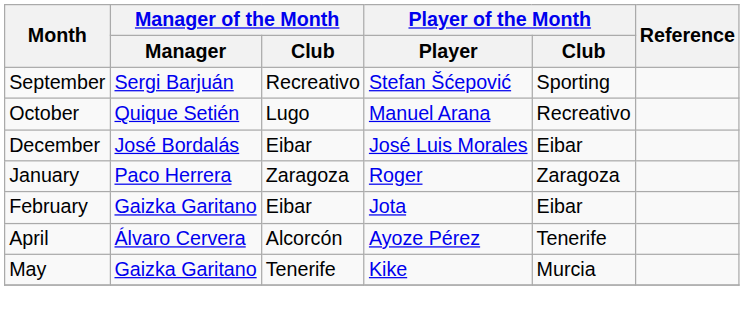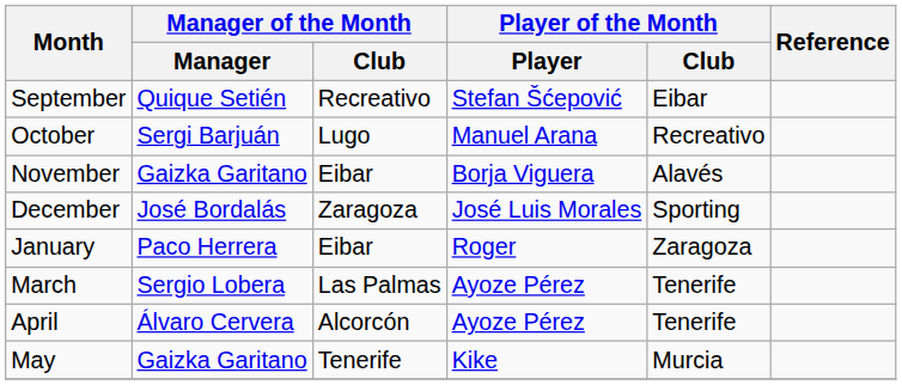 <table class="wikitable">
 <tr>
 <th rowspan="2">Month</th>
 <th colspan="2"><a href='#'>Manager of the Month</a></th>
 <th colspan="2"><a href='#'>Player of the Month</a></th>
 <th rowspan="2">Reference</th>
 </tr>
 <tr>
 <th>Manager</th>
 <th>Club</th>
 <th>Player</th>
 <th>Club</th>
 </tr>
 <tr>
 <td>September</td>
-<td> <a href='#'>Sergi Barjuán</a></td>
+<td> <a href='#'>Quique Setién</a></td>
 <td>Recreativo</td>
 <td> <a href='#'>Stefan Šćepović</a></td>
-<td>Sporting</td>
+<td>Eibar</td>
 <td align=center></td>
 </tr>
 <tr>
 <td>October</td>
-<td> <a href='#'>Quique Setién</a></td>
+<td> <a href='#'>Sergi Barjuán</a></td>
 <td>Lugo</td>
 <td> <a href='#'>Manuel Arana</a></td>
 <td>Recreativo</td>
 <td align=center></td>
 </tr>
 <tr>
+<td>November</td>
+<td> <a href='#'>Gaizka Garitano</a></td>
+<td>Eibar</td>
+<td> <a href='#'>Borja Viguera</a></td>
+<td>Alavés</td>
+<td align=center></td>
+</tr>
+<tr>
 <td>December</td>
 <td> <a href='#'>José Bordalás</a></td>
-<td>Eibar</td>
+<td>Zaragoza</td>
 <td> <a href='#'>José Luis Morales</a></td>
-<td>Eibar</td>
+<td>Sporting</td>
 <td align=center></td>
 </tr>
 <tr>
 <td>January</td>
 <td> <a href='#'>Paco Herrera</a></td>
-<td>Zaragoza</td>
+<td>Eibar</td>
 <td> <a href='#'>Roger</a></td>
 <td>Zaragoza</td>
 <td align=center></td>
 </tr>
 <tr>
-<td>February</td>
-<td> <a href='#'>Gaizka Garitano</a></td>
-<td>Eibar</td>
-<td> <a href='#'>Jota</a></td>
-<td>Eibar</td>
+<td>March</td>
+<td> <a href='#'>Sergio Lobera</a></td>
+<td>Las Palmas</td>
+<td> <a href='#'>Ayoze Pérez</a></td>
+<td>Tenerife</td>
 <td align=center></td>
 </tr>
 <tr>
 <td>April</td>
 <td> <a href='#'>Álvaro Cervera</a></td>
 <td>Alcorcón</td>
 <td> <a href='#'>Ayoze Pérez</a></td>
 <td>Tenerife</td>
 <td align=center></td>
 </tr>
 <tr>
 <td>May</td>
 <td> <a href='#'>Gaizka Garitano</a></td>
 <td>Tenerife</td>
 <td> <a href='#'>Kike</a></td>
 <td>Murcia</td>
 <td align=center></td>
 </tr>
 <tr>
 </tr>
 </table>
